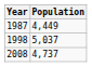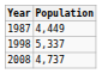 <table class="wikitable">
 <tr>
 <th>Year</th>
 <th>Population</th>
 </tr>
 <tr>
 <td>1987</td>
 <td>4,449</td>
 </tr>
 <tr>
 <td>1998</td>
-<td>5,037</td>
+<td>5,337</td>
 </tr>
 <tr>
 <td>2008</td>
 <td>4,737</td>
 </tr>
 </table>
